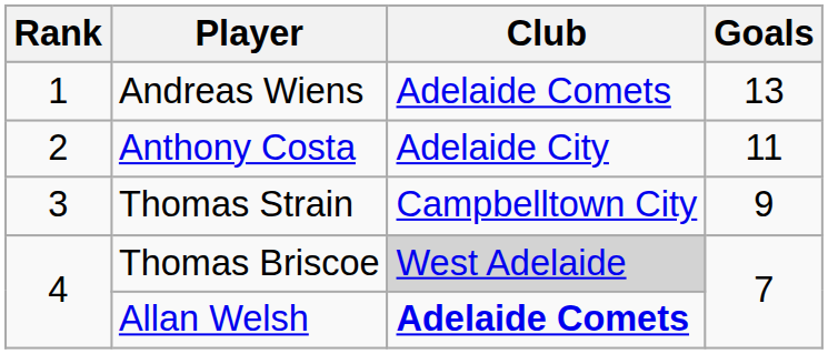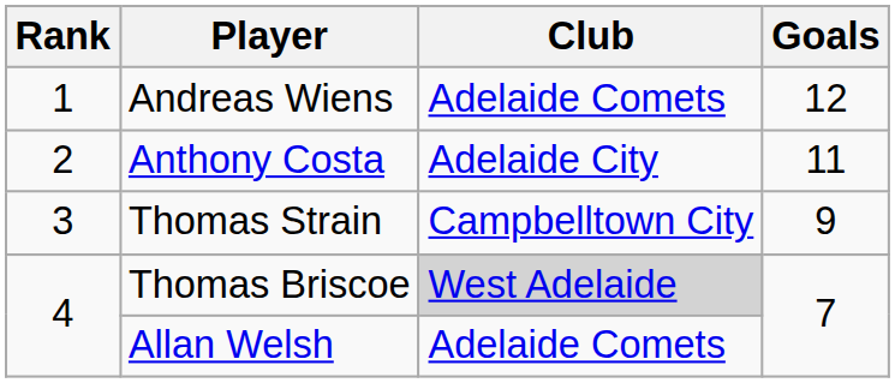 <table class="wikitable" style="text-align:center">
 <tr>
 <th>Rank</th>
 <th>Player</th>
 <th>Club</th>
 <th>Goals</th>
 </tr>
 <tr>
 <td rowspan=1>1</td>
 <td align=left>Andreas Wiens</td>
 <td align=left><a href='#'>Adelaide Comets</a></td>
-<td rowspan=1>13</td>
+<td rowspan=1>12</td>
 </tr>
 <tr>
 <td rowspan=1>2</td>
 <td align=left><a href='#'>Anthony Costa</a></td>
 <td align=left><a href='#'>Adelaide City</a></td>
 <td rowspan=1>11</td>
 </tr>
 <tr>
 <td rowspan=1>3</td>
 <td align=left>Thomas Strain</td>
 <td align=left><a href='#'>Campbelltown City</a></td>
 <td rowspan=1>9</td>
 </tr>
 <tr>
 <td rowspan=2>4</td>
 <td align=left>Thomas Briscoe</td>
 <td align=left style="background: lightgrey;"><a href='#'>West Adelaide</a></td>
 <td rowspan=2>7</td>
 </tr>
 <tr>
 <td align=left><a href='#'>Allan Welsh</a></td>
-<td align=left><strong><a href='#'>Adelaide Comets</a></strong></td>
+<td align=left><a href='#'>Adelaide Comets</a></td>
 </tr>
 </table>
